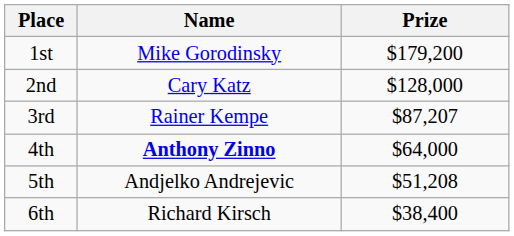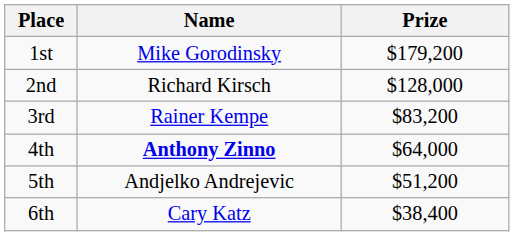 <table class="wikitable">
 <tr>
 <th width="50">Place</th>
 <th width="200">Name</th>
 <th width="125">Prize</th>
 </tr>
 <tr>
 <td align = "center">1st</td>
 <td align = "center"><a href='#'>Mike Gorodinsky</a></td>
 <td align = "center">$179,200</td>
 </tr>
 <tr>
 <td align = "center">2nd</td>
-<td align = "center"><a href='#'>Cary Katz</a></td>
+<td align = "center">Richard Kirsch</td>
 <td align = "center">$128,000</td>
 </tr>
 <tr>
 <td align = "center">3rd</td>
 <td align = "center"><a href='#'>Rainer Kempe</a></td>
-<td align = "center">$87,207</td>
+<td align = "center">$83,200</td>
 </tr>
 <tr>
 <td align = "center">4th</td>
 <td align = "center"><strong><a href='#'>Anthony Zinno</a></strong></td>
 <td align = "center">$64,000</td>
 </tr>
 <tr>
 <td align = "center">5th</td>
 <td align = "center">Andjelko Andrejevic</td>
-<td align = "center">$51,208</td>
+<td align = "center">$51,200</td>
 </tr>
 <tr>
 <td align = "center">6th</td>
-<td align = "center">Richard Kirsch</td>
+<td align = "center"><a href='#'>Cary Katz</a></td>
 <td align = "center">$38,400</td>
 </tr>
 </table>
